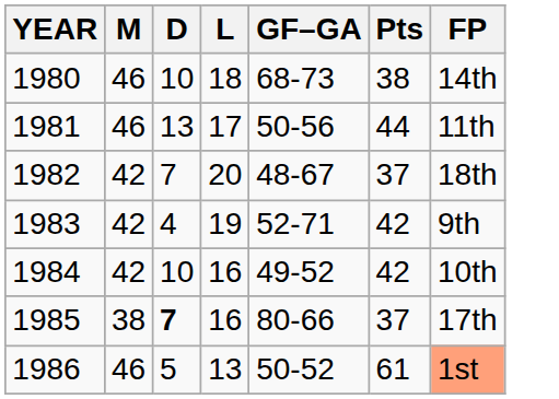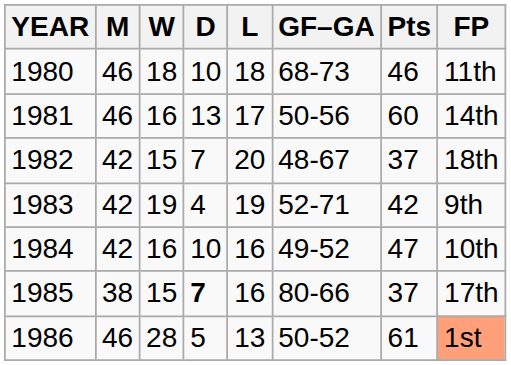 <table class="wikitable">
 <tr>
 <th>YEAR</th>
 <th>M</th>
+<th>W</th>
 <th>D</th>
 <th>L</th>
 <th>GF–GA</th>
 <th>Pts</th>
 <th>FP</th>
 </tr>
 <tr>
 <td>1980</td>
 <td>46</td>
+<td>18</td>
 <td>10</td>
 <td>18</td>
 <td>68-73</td>
-<td>38</td>
-<td>14th</td>
+<td>46</td>
+<td>11th</td>
 </tr>
 <tr>
 <td>1981</td>
 <td>46</td>
+<td>16</td>
 <td>13</td>
 <td>17</td>
 <td>50-56</td>
-<td>44</td>
-<td>11th</td>
+<td>60</td>
+<td>14th</td>
 </tr>
 <tr>
 <td>1982</td>
 <td>42</td>
+<td>15</td>
 <td>7</td>
 <td>20</td>
 <td>48-67</td>
 <td>37</td>
 <td>18th</td>
 </tr>
 <tr>
 <td>1983</td>
 <td>42</td>
+<td>19</td>
 <td>4</td>
 <td>19</td>
 <td>52-71</td>
 <td>42</td>
 <td>9th</td>
 </tr>
 <tr>
 <td>1984</td>
 <td>42</td>
+<td>16</td>
 <td>10</td>
 <td>16</td>
 <td>49-52</td>
-<td>42</td>
+<td>47</td>
 <td>10th</td>
 </tr>
 <tr>
 <td>1985</td>
 <td>38</td>
+<td>15</td>
 <td><strong>7</strong></td>
 <td>16</td>
 <td>80-66</td>
 <td>37</td>
 <td>17th</td>
 </tr>
 <tr>
 <td>1986</td>
 <td>46</td>
+<td>28</td>
 <td>5</td>
 <td>13</td>
 <td>50-52</td>
 <td>61</td>
 <td bgcolor=#ffa07a>1st</td>
 </tr>
 </table>
